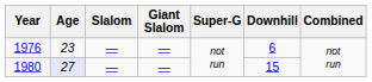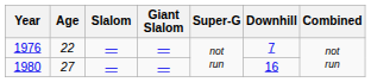 <table class=wikitable style="text-align:center">
 <tr>
 <th>  Year  </th>
 <th> Age </th>
 <th> Slalom </th>
 <th>Giant<br> Slalom </th>
 <th>Super-G</th>
 <th>Downhill</th>
 <th>Combined</th>
 </tr>
 <tr>
 <td><a href='#'>1976</a></td>
-<td><em>23</em></td>
+<td><em>22</em></td>
 <td><a href='#'>—</a></td>
 <td><a href='#'>—</a></td>
 <td rowspan=2><small><em>not<br>run</em></small></td>
-<td><a href='#'>6</a></td>
+<td><a href='#'>7</a></td>
 <td rowspan=2><small><em>not<br>run</em></small></td>
 </tr>
 <tr>
 <td><a href='#'>1980</a></td>
-<td style="background: lavender;"><em>27</em></td>
+<td><em>27</em></td>
 <td><a href='#'>—</a></td>
 <td><a href='#'>—</a></td>
-<td><a href='#'>15</a></td>
+<td><a href='#'>16</a></td>
 </tr>
 </table>
